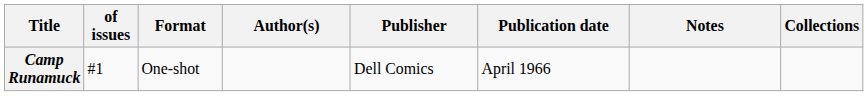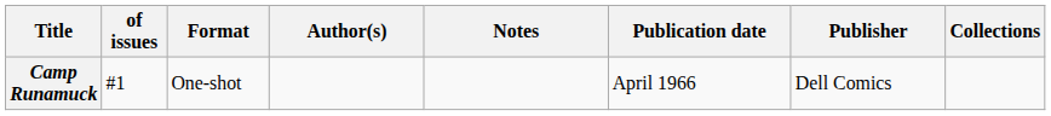 <table class="wikitable">
 <tr>
 <th>Title</th>
 <th style="width:40pt"> of issues</th>
 <th style="width:75pt">Format</th>
 <th style="width:125pt">Author(s)</th>
+<th style="width:175pt">Notes</th>
+<th style="width:150pt">Publication date</th>
 <th style="width:125pt">Publisher</th>
-<th style="width:150pt">Publication date</th>
-<th style="width:175pt">Notes</th>
 <th>Collections</th>
 </tr>
 <tr>
 <th><em>Camp Runamuck</em></th>
 <td>#1</td>
 <td>One-shot</td>
 <td></td>
+<td></td>
+<td>April 1966</td>
 <td>Dell Comics</td>
-<td>April 1966</td>
-<td></td>
 <td></td>
 </tr>
 </table>
